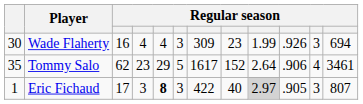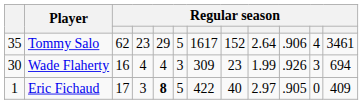 <table class="wikitable plainrowheaders" style="text-align:center;">
 <tr>
 <th scope="col" rowspan="2"></th>
 <th scope="col" rowspan="2">Player</th>
 <th scope=colgroup colspan=10>Regular season</th>
 </tr>
 <tr>
 <th scope="col"></th>
 <th scope="col"></th>
 <th scope="col"></th>
 <th scope="col"></th>
 <th scope="col"></th>
 <th scope="col"></th>
 <th scope="col"></th>
 <th scope="col"></th>
 <th scope="col"></th>
 <th scope="col"></th>
 </tr>
 <tr>
+<td scope="row">35</td>
+<td align="left"><a href='#'>Tommy Salo</a></td>
+<td>62</td>
+<td>23</td>
+<td>29</td>
+<td>5</td>
+<td>1617</td>
+<td>152</td>
+<td>2.64</td>
+<td>.906</td>
+<td>4</td>
+<td>3461</td>
+</tr>
+<tr>
 <td scope="row">30</td>
 <td align="left"><a href='#'>Wade Flaherty</a></td>
 <td>16</td>
 <td>4</td>
 <td>4</td>
 <td>3</td>
 <td>309</td>
 <td>23</td>
 <td>1.99</td>
 <td>.926</td>
 <td>3</td>
 <td>694</td>
 </tr>
 <tr>
-<td scope="row">35</td>
-<td align="left"><a href='#'>Tommy Salo</a></td>
-<td>62</td>
-<td>23</td>
-<td>29</td>
-<td>5</td>
-<td>1617</td>
-<td>152</td>
-<td>2.64</td>
-<td>.906</td>
-<td>4</td>
-<td>3461</td>
-</tr>
-<tr>
 <td scope="row">1</td>
 <td align="left"><a href='#'>Eric Fichaud</a></td>
 <td>17</td>
 <td>3</td>
 <td><strong>8</strong></td>
-<td>3</td>
+<td>5</td>
 <td>422</td>
 <td>40</td>
-<td style="background: lightgrey;">2.97</td>
+<td>2.97</td>
 <td>.905</td>
-<td>3</td>
-<td>807</td>
+<td>0</td>
+<td>409</td>
 </tr>
 </table>
